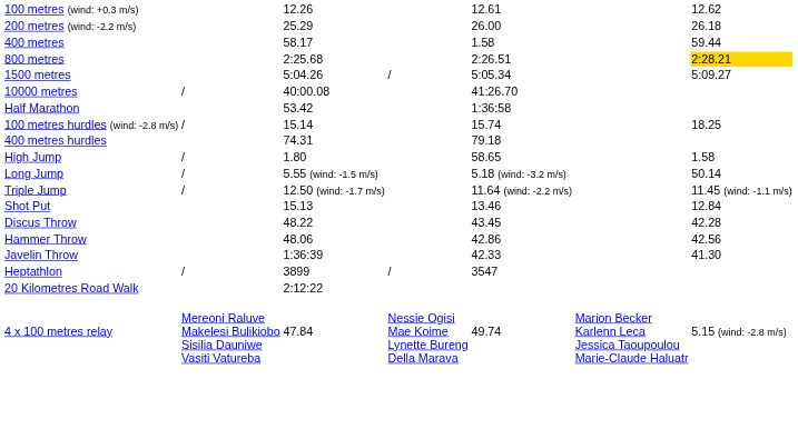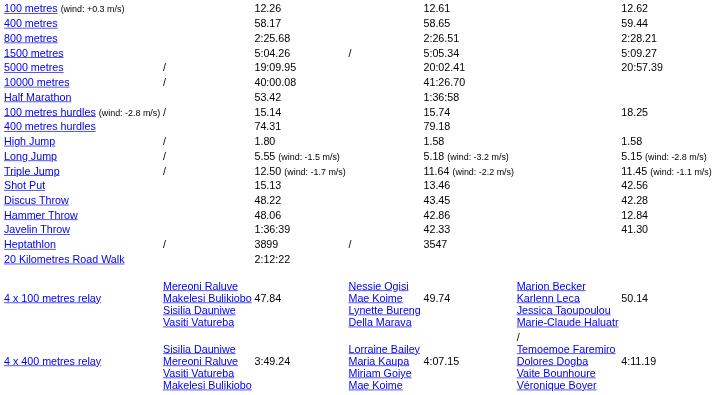 <table>
 <tr>
 <td><a href='#'>100 metres</a> <small>(wind: +0.3 m/s)</small></td>
 <td></td>
 <td>12.26</td>
 <td></td>
 <td>12.61</td>
 <td></td>
 <td>12.62</td>
 </tr>
 <tr>
-<td><a href='#'>200 metres</a> <small>(wind: -2.2 m/s)</small></td>
-<td></td>
-<td>25.29</td>
-<td></td>
-<td>26.00</td>
-<td></td>
-<td>26.18</td>
-</tr>
-<tr>
 <td><a href='#'>400 metres</a></td>
 <td></td>
 <td>58.17</td>
 <td></td>
-<td>1.58</td>
+<td>58.65</td>
 <td></td>
 <td>59.44</td>
 </tr>
 <tr>
 <td><a href='#'>800 metres</a></td>
 <td></td>
 <td>2:25.68</td>
 <td></td>
 <td>2:26.51</td>
 <td></td>
-<td style="background: gold;">2:28.21</td>
+<td>2:28.21</td>
 </tr>
 <tr>
 <td><a href='#'>1500 metres</a></td>
 <td></td>
 <td>5:04.26</td>
 <td>/</td>
 <td>5:05.34</td>
 <td></td>
 <td>5:09.27</td>
+</tr>
+<tr>
+<td><a href='#'>5000 metres</a></td>
+<td>/</td>
+<td>19:09.95</td>
+<td></td>
+<td>20:02.41</td>
+<td></td>
+<td>20:57.39</td>
 </tr>
 <tr>
 <td><a href='#'>10000 metres</a></td>
 <td>/</td>
 <td>40:00.08</td>
 <td></td>
 <td>41:26.70</td>
 <td></td>
 <td></td>
 </tr>
 <tr>
 <td><a href='#'>Half Marathon</a></td>
 <td></td>
 <td>53.42</td>
 <td></td>
 <td>1:36:58</td>
 <td></td>
 <td></td>
 </tr>
 <tr>
 <td><a href='#'>100 metres hurdles</a> <small>(wind: -2.8 m/s)</small></td>
 <td>/</td>
 <td>15.14</td>
 <td></td>
 <td>15.74</td>
 <td></td>
 <td>18.25</td>
 </tr>
 <tr>
 <td><a href='#'>400 metres hurdles</a></td>
 <td></td>
 <td>74.31</td>
 <td></td>
 <td>79.18</td>
 <td></td>
 <td></td>
 </tr>
 <tr>
 <td><a href='#'>High Jump</a></td>
 <td>/</td>
 <td>1.80</td>
 <td></td>
-<td>58.65</td>
+<td>1.58</td>
 <td></td>
 <td>1.58</td>
 </tr>
 <tr>
 <td><a href='#'>Long Jump</a></td>
 <td>/</td>
 <td>5.55 <small>(wind: -1.5 m/s)</small></td>
 <td></td>
 <td>5.18 <small>(wind: -3.2 m/s)</small></td>
 <td></td>
-<td>50.14</td>
+<td>5.15 <small>(wind: -2.8 m/s)</small></td>
 </tr>
 <tr>
 <td><a href='#'>Triple Jump</a></td>
 <td>/</td>
 <td>12.50 <small>(wind: -1.7 m/s)</small></td>
 <td></td>
 <td>11.64 <small>(wind: -2.2 m/s)</small></td>
 <td></td>
 <td>11.45 <small>(wind: -1.1 m/s)</small></td>
 </tr>
 <tr>
 <td><a href='#'>Shot Put</a></td>
 <td></td>
 <td>15.13</td>
 <td></td>
 <td>13.46</td>
 <td></td>
-<td>12.84</td>
+<td>42.56</td>
 </tr>
 <tr>
 <td><a href='#'>Discus Throw</a></td>
 <td></td>
 <td>48.22</td>
 <td></td>
 <td>43.45</td>
 <td></td>
 <td>42.28</td>
 </tr>
 <tr>
 <td><a href='#'>Hammer Throw</a></td>
 <td></td>
 <td>48.06</td>
 <td></td>
 <td>42.86</td>
 <td></td>
-<td>42.56</td>
+<td>12.84</td>
 </tr>
 <tr>
 <td><a href='#'>Javelin Throw</a></td>
 <td></td>
 <td>1:36:39</td>
 <td></td>
 <td>42.33</td>
 <td></td>
 <td>41.30</td>
 </tr>
 <tr>
 <td><a href='#'>Heptathlon</a></td>
 <td>/</td>
 <td>3899</td>
 <td>/</td>
 <td>3547</td>
 <td></td>
 <td></td>
 </tr>
 <tr>
 <td><a href='#'>20 Kilometres Road Walk</a></td>
 <td></td>
 <td>2:12:22</td>
 <td></td>
 <td></td>
 <td></td>
 <td></td>
 </tr>
 <tr>
 <td><a href='#'>4 x 100 metres relay</a></td>
 <td> <br> <a href='#'>Mereoni Raluve</a> <br> <a href='#'>Makelesi Bulikiobo</a> <br> <a href='#'>Sisilia Dauniwe</a> <br> <a href='#'>Vasiti Vatureba</a></td>
 <td>47.84</td>
 <td> <br> <a href='#'>Nessie Ogisi</a> <br> <a href='#'>Mae Koime</a> <br> <a href='#'>Lynette Bureng</a> <br> <a href='#'>Della Marava</a></td>
 <td>49.74</td>
 <td> <br> <a href='#'>Marion Becker</a> <br> <a href='#'>Karlenn Leca</a> <br> <a href='#'>Jessica Taoupoulou</a> <br> <a href='#'>Marie-Claude Haluatr</a></td>
-<td>5.15 <small>(wind: -2.8 m/s)</small></td>
+<td>50.14</td>
+</tr>
+<tr>
+<td><a href='#'>4 x 400 metres relay</a></td>
+<td> <br> <a href='#'>Sisilia Dauniwe</a> <br> <a href='#'>Mereoni Raluve</a> <br> <a href='#'>Vasiti Vatureba</a> <br> <a href='#'>Makelesi Bulikiobo</a></td>
+<td>3:49.24</td>
+<td> <br> <a href='#'>Lorraine Bailey</a> <br> <a href='#'>Maria Kaupa</a> <br> <a href='#'>Miriam Goiye</a> <br> <a href='#'>Mae Koime</a></td>
+<td>4:07.15</td>
+<td>/ <br> <a href='#'>Temoemoe Faremiro</a> <br> <a href='#'>Dolores Dogba</a> <br> <a href='#'>Vaite Bounhoure</a> <br> <a href='#'>Véronique Boyer</a></td>
+<td>4:11.19</td>
 </tr>
 </table>
